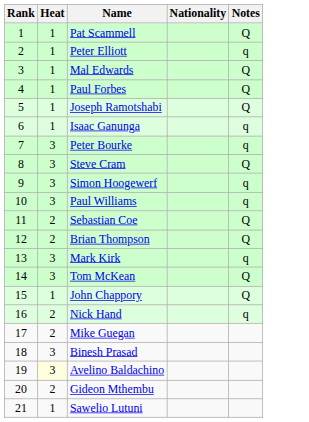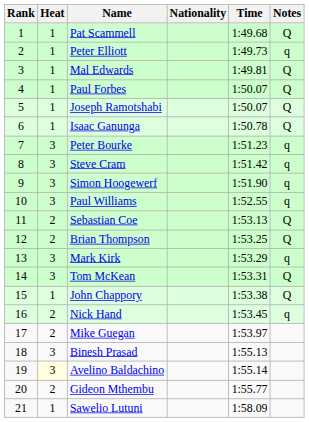 <table class="wikitable sortable" style="text-align:center">
 <tr>
 <th>Rank</th>
 <th>Heat</th>
 <th>Name</th>
 <th>Nationality</th>
+<th>Time</th>
 <th>Notes</th>
 </tr>
 <tr bgcolor=ccffcc>
 <td>1</td>
 <td>1</td>
 <td align=left><a href='#'>Pat Scammell</a></td>
 <td align=left></td>
+<td>1:49.68</td>
 <td>Q</td>
 </tr>
 <tr bgcolor=ccffcc>
 <td>2</td>
 <td>1</td>
 <td align=left><a href='#'>Peter Elliott</a></td>
 <td align=left></td>
+<td>1:49.73</td>
 <td>q</td>
 </tr>
 <tr bgcolor=ccffcc>
 <td>3</td>
 <td>1</td>
 <td align=left><a href='#'>Mal Edwards</a></td>
 <td align=left></td>
+<td>1:49.81</td>
 <td>Q</td>
 </tr>
 <tr bgcolor=ccffcc>
 <td>4</td>
 <td>1</td>
 <td align=left><a href='#'>Paul Forbes</a></td>
 <td align=left></td>
+<td>1:50.07</td>
 <td>Q</td>
 </tr>
 <tr bgcolor=ddffdd>
 <td>5</td>
 <td>1</td>
 <td align=left><a href='#'>Joseph Ramotshabi</a></td>
 <td align=left></td>
+<td>1:50.07</td>
 <td>Q</td>
 </tr>
 <tr bgcolor=ddffdd>
 <td>6</td>
 <td>1</td>
 <td align=left><a href='#'>Isaac Ganunga</a></td>
 <td align=left></td>
-<td>q</td>
+<td>1:50.78</td>
+<td>Q</td>
 </tr>
 <tr bgcolor=ccffcc>
 <td>7</td>
 <td>3</td>
 <td align=left><a href='#'>Peter Bourke</a></td>
 <td align=left></td>
+<td>1:51.23</td>
 <td>q</td>
 </tr>
 <tr bgcolor=ccffcc>
 <td>8</td>
 <td>3</td>
 <td align=left><a href='#'>Steve Cram</a></td>
 <td align=left></td>
-<td>Q</td>
+<td>1:51.42</td>
+<td>q</td>
 </tr>
 <tr bgcolor=ccffcc>
 <td>9</td>
 <td>3</td>
 <td align=left><a href='#'>Simon Hoogewerf</a></td>
 <td align=left></td>
+<td>1:51.90</td>
 <td>q</td>
 </tr>
 <tr bgcolor=ccffcc>
 <td>10</td>
 <td>3</td>
 <td align=left><a href='#'>Paul Williams</a></td>
 <td align=left></td>
+<td>1:52.55</td>
 <td>q</td>
 </tr>
 <tr bgcolor=ccffcc>
 <td>11</td>
 <td>2</td>
 <td align=left><a href='#'>Sebastian Coe</a></td>
 <td align=left></td>
+<td>1:53.13</td>
 <td>Q</td>
 </tr>
 <tr bgcolor=ccffcc>
 <td>12</td>
 <td>2</td>
 <td align=left><a href='#'>Brian Thompson</a></td>
 <td align=left></td>
+<td>1:53.25</td>
 <td>Q</td>
 </tr>
 <tr bgcolor=ccffcc>
 <td>13</td>
 <td>3</td>
 <td align=left><a href='#'>Mark Kirk</a></td>
 <td align=left></td>
+<td>1:53.29</td>
 <td>q</td>
 </tr>
 <tr bgcolor=ccffcc>
 <td>14</td>
 <td>3</td>
 <td align=left><a href='#'>Tom McKean</a></td>
 <td align=left></td>
+<td>1:53.31</td>
 <td>Q</td>
 </tr>
 <tr bgcolor=ddffdd>
 <td>15</td>
 <td>1</td>
 <td align=left><a href='#'>John Chappory</a></td>
 <td align=left></td>
+<td>1:53.38</td>
 <td>Q</td>
 </tr>
 <tr bgcolor=ddffdd>
 <td>16</td>
 <td>2</td>
 <td align=left><a href='#'>Nick Hand</a></td>
 <td align=left></td>
+<td>1:53.45</td>
 <td>q</td>
 </tr>
 <tr>
 <td>17</td>
 <td>2</td>
 <td align=left><a href='#'>Mike Guegan</a></td>
 <td align=left></td>
+<td>1:53.97</td>
 <td></td>
 </tr>
 <tr>
 <td>18</td>
 <td>3</td>
 <td align=left><a href='#'>Binesh Prasad</a></td>
 <td align=left></td>
+<td>1:55.13</td>
 <td></td>
 </tr>
 <tr>
 <td>19</td>
 <td style="background: lightyellow;">3</td>
 <td align=left><a href='#'>Avelino Baldachino</a></td>
 <td align=left></td>
+<td>1:55.14</td>
 <td></td>
 </tr>
 <tr>
 <td>20</td>
 <td>2</td>
 <td align=left><a href='#'>Gideon Mthembu</a></td>
 <td align=left></td>
+<td>1:55.77</td>
 <td></td>
 </tr>
 <tr>
 <td>21</td>
 <td>1</td>
 <td align=left><a href='#'>Sawelio Lutuni</a></td>
 <td align=left></td>
+<td>1:58.09</td>
 <td></td>
 </tr>
 </table>
